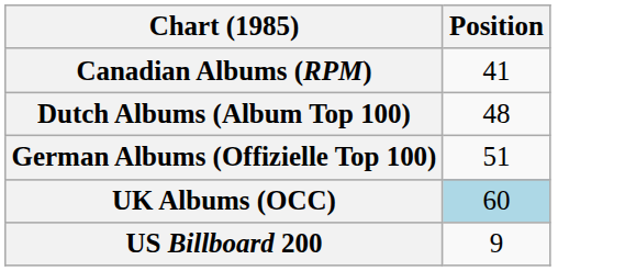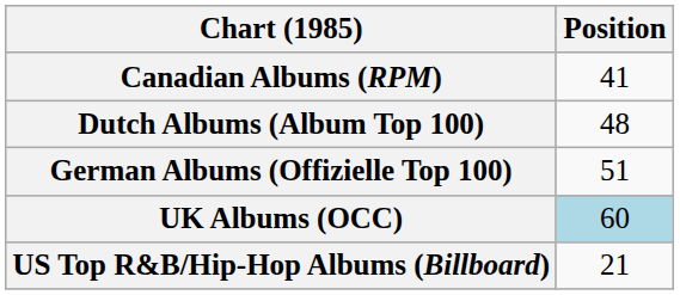 <table class="wikitable sortable plainrowheaders" style="text-align:center;">
 <tr>
 <th scope="col">Chart (1985)</th>
 <th scope="col">Position</th>
 </tr>
 <tr>
 <th scope="row">Canadian Albums (<em>RPM</em>)</th>
 <td>41</td>
 </tr>
 <tr>
 <th scope="row">Dutch Albums (Album Top 100)</th>
 <td>48</td>
 </tr>
 <tr>
 <th scope="row">German Albums (Offizielle Top 100)</th>
 <td>51</td>
 </tr>
 <tr>
 <th scope="row">UK Albums (OCC)</th>
 <td style="background: lightblue;">60</td>
 </tr>
 <tr>
-<th scope="row">US <em>Billboard</em> 200</th>
-<td>9</td>
+<th scope="row">US Top R&B/Hip-Hop Albums (<em>Billboard</em>)</th>
+<td>21</td>
 </tr>
 </table>
